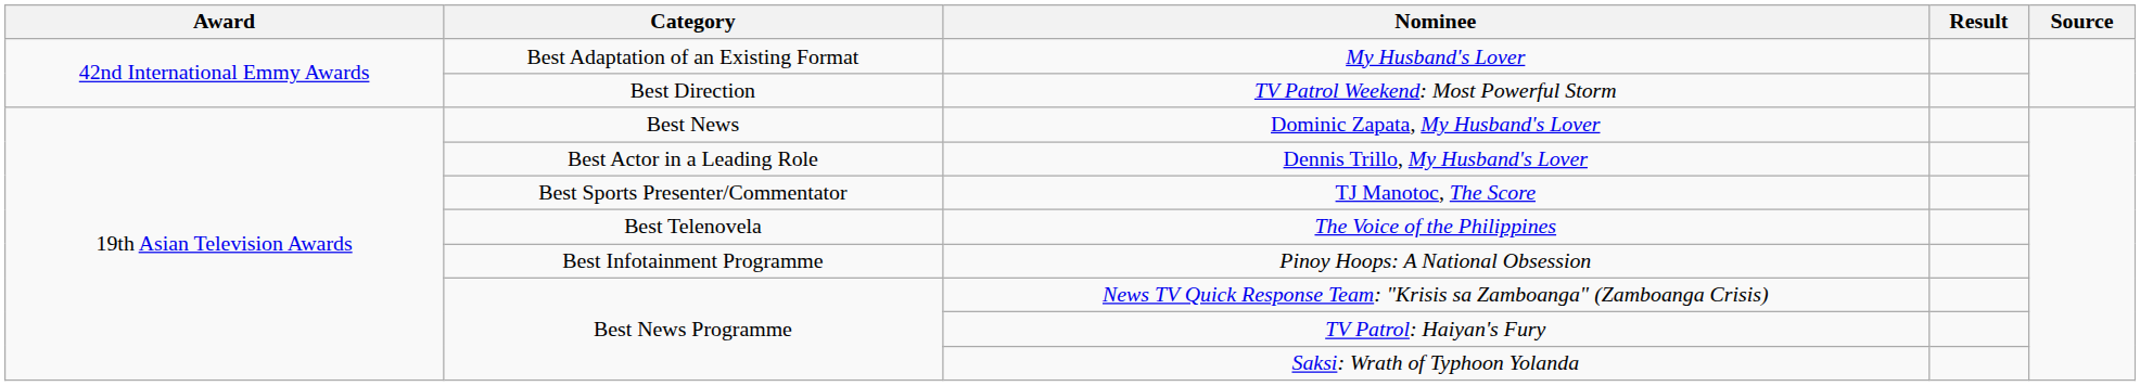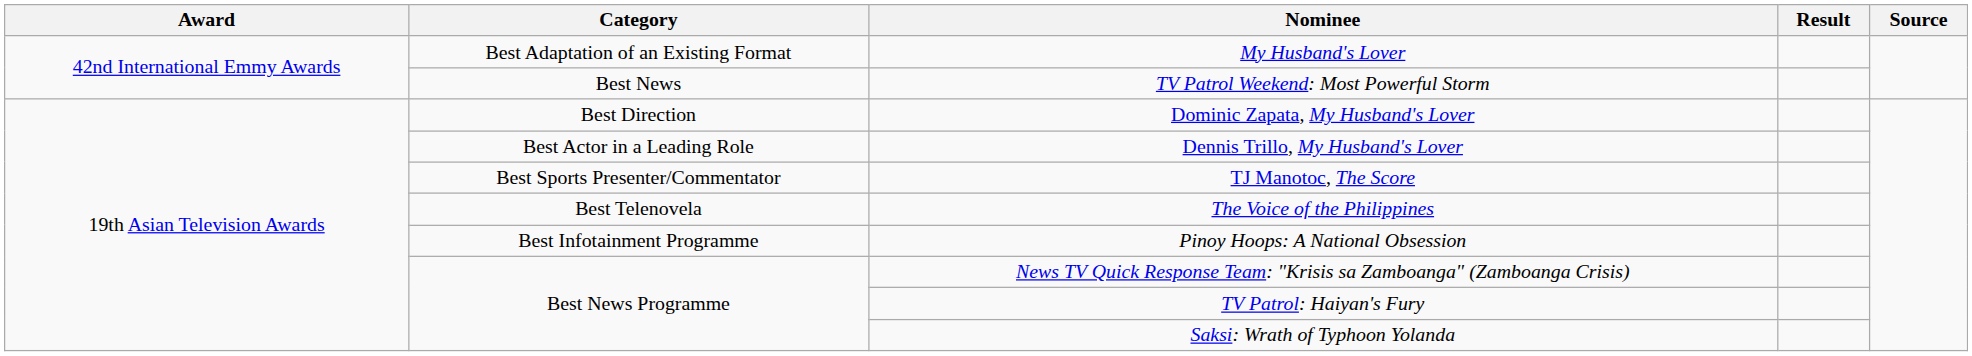 <table class="wikitable" style="text-align:center; font-size:100%; line-height:18px;"  width="100%">
 <tr>
 <th>Award</th>
 <th>Category</th>
 <th>Nominee</th>
 <th>Result</th>
 <th>Source</th>
 </tr>
 <tr>
 <td rowspan="2"><a href='#'>42nd International Emmy Awards</a></td>
 <td>Best Adaptation of an Existing Format</td>
 <td><em><a href='#'>My Husband's Lover</a></em></td>
 <td></td>
 <td rowspan="2"></td>
 </tr>
 <tr>
-<td>Best Direction</td>
+<td>Best News</td>
 <td><em><a href='#'>TV Patrol Weekend</a>: Most Powerful Storm</em></td>
 <td></td>
 </tr>
 <tr>
 <td rowspan="8">19th <a href='#'>Asian Television Awards</a></td>
-<td>Best News</td>
+<td>Best Direction</td>
 <td><a href='#'>Dominic Zapata</a>, <em><a href='#'>My Husband's Lover</a></em></td>
 <td></td>
 <td rowspan="8"></td>
 </tr>
 <tr>
 <td>Best Actor in a Leading Role</td>
 <td><a href='#'>Dennis Trillo</a>, <em><a href='#'>My Husband's Lover</a></em></td>
 <td></td>
 </tr>
 <tr>
 <td>Best Sports Presenter/Commentator</td>
 <td><a href='#'>TJ Manotoc</a>, <em><a href='#'>The Score</a></em></td>
 <td></td>
 </tr>
 <tr>
 <td>Best Telenovela</td>
 <td><em><a href='#'>The Voice of the Philippines</a></em></td>
 <td></td>
 </tr>
 <tr>
 <td>Best Infotainment Programme</td>
 <td><em>Pinoy Hoops: A National Obsession</em></td>
 <td></td>
 </tr>
 <tr>
 <td rowspan="3">Best News Programme</td>
 <td><em><a href='#'>News TV Quick Response Team</a>: "Krisis sa Zamboanga" (Zamboanga Crisis)</em></td>
 <td></td>
 </tr>
 <tr>
 <td><em><a href='#'>TV Patrol</a>: Haiyan's Fury</em></td>
 <td></td>
 </tr>
 <tr>
 <td><em><a href='#'>Saksi</a>: Wrath of Typhoon Yolanda</em></td>
 <td></td>
 </tr>
 </table>
